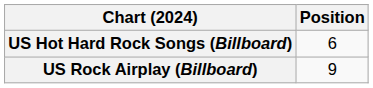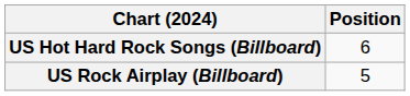 <table class="wikitable sortable plainrowheaders" style="text-align:center">
 <tr>
 <th scope="col">Chart (2024)</th>
 <th scope="col">Position</th>
 </tr>
 <tr>
 <th scope="row">US Hot Hard Rock Songs (<em>Billboard</em>)</th>
 <td>6</td>
 </tr>
 <tr>
 <th scope="row">US Rock Airplay (<em>Billboard</em>)</th>
-<td>9</td>
+<td>5</td>
 </tr>
 </table>
